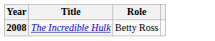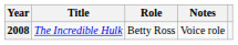 <table class="wikitable sortable plainrowheaders">
 <tr>
 <th>Year</th>
 <th>Title</th>
 <th>Role</th>
+<th>Notes</th>
 <th class="unsortable"></th>
 </tr>
 <tr>
 <th scope="row">2008</th>
 <td data-sort-value="Incredible Hulk"><em><a href='#'>The Incredible Hulk</a></em></td>
 <td>Betty Ross</td>
+<td>Voice role</td>
 <td style="text-align:center;"></td>
 </tr>
 </table>
